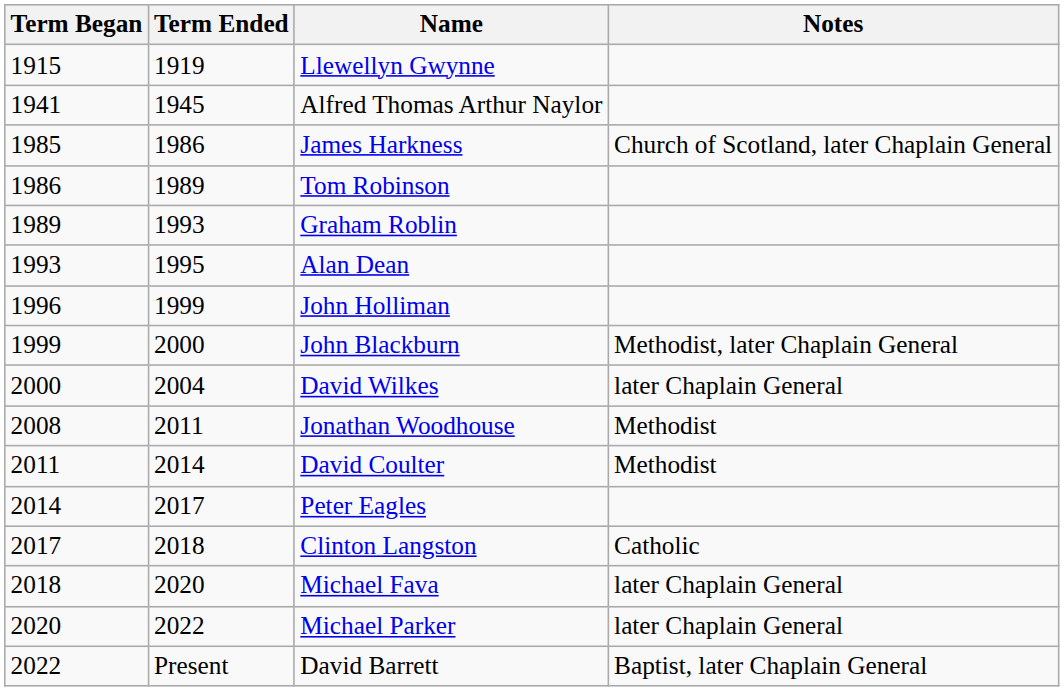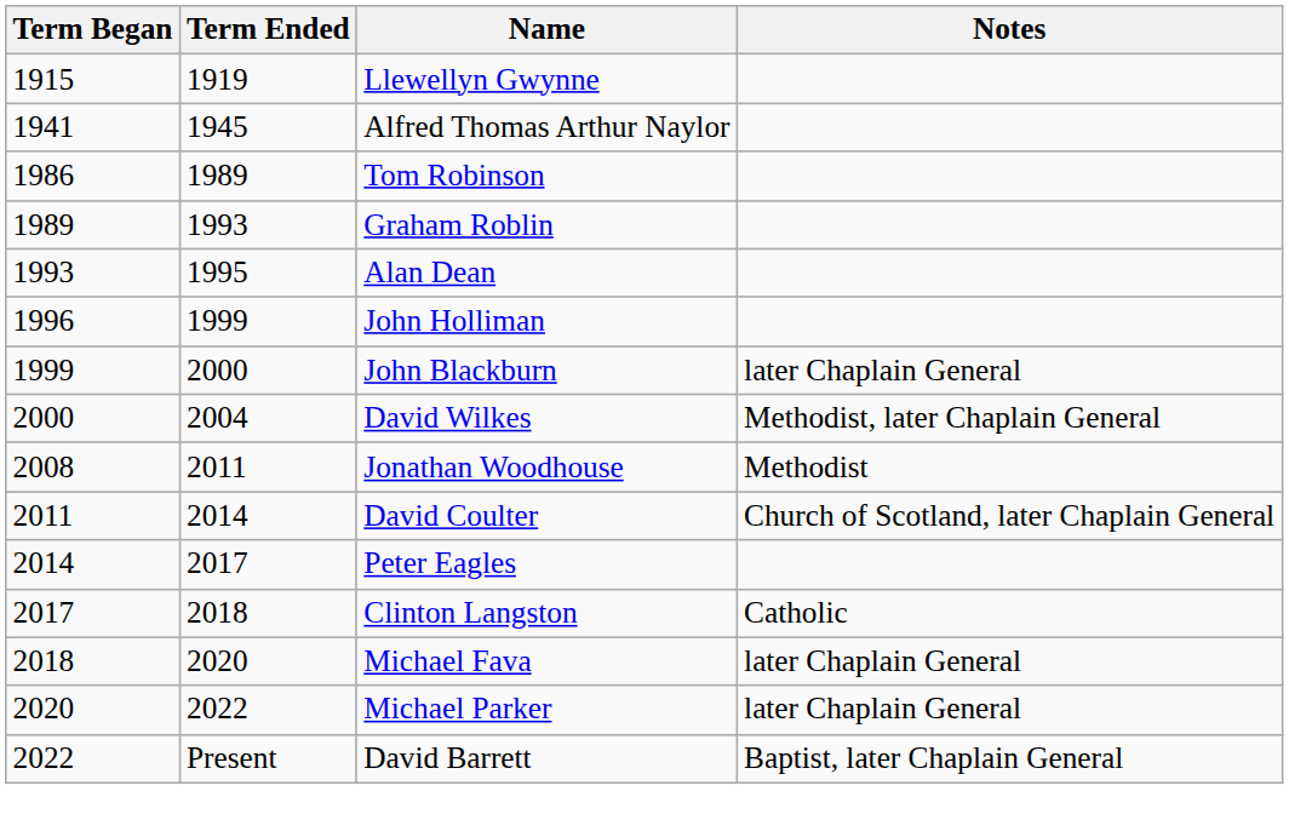 <table class="wikitable">
 <tr>
 <th>Term Began</th>
 <th>Term Ended</th>
 <th>Name</th>
 <th>Notes</th>
 </tr>
 <tr>
 <td>1915</td>
 <td>1919</td>
 <td><a href='#'>Llewellyn Gwynne</a></td>
 <td></td>
 </tr>
 <tr>
 <td>1941</td>
 <td>1945</td>
 <td>Alfred Thomas Arthur Naylor</td>
 <td></td>
-</tr>
-<tr>
-<td>1985</td>
-<td>1986</td>
-<td><a href='#'>James Harkness</a></td>
-<td>Church of Scotland, later Chaplain General</td>
 </tr>
 <tr>
 <td>1986</td>
 <td>1989</td>
 <td><a href='#'>Tom Robinson</a></td>
 <td></td>
 </tr>
 <tr>
 <td>1989</td>
 <td>1993</td>
 <td><a href='#'>Graham Roblin</a></td>
 <td></td>
 </tr>
 <tr>
 <td>1993</td>
 <td>1995</td>
 <td><a href='#'>Alan Dean</a></td>
 <td></td>
 </tr>
 <tr>
 <td>1996</td>
 <td>1999</td>
 <td><a href='#'>John Holliman</a></td>
 <td></td>
 </tr>
 <tr>
 <td>1999</td>
 <td>2000</td>
 <td><a href='#'>John Blackburn</a></td>
-<td>Methodist, later Chaplain General</td>
+<td>later Chaplain General</td>
 </tr>
 <tr>
 <td>2000</td>
 <td>2004</td>
 <td><a href='#'>David Wilkes</a></td>
-<td>later Chaplain General</td>
+<td>Methodist, later Chaplain General</td>
 </tr>
 <tr>
 <td>2008</td>
 <td>2011</td>
 <td><a href='#'>Jonathan Woodhouse</a></td>
 <td>Methodist</td>
 </tr>
 <tr>
 <td>2011</td>
 <td>2014</td>
 <td><a href='#'>David Coulter</a></td>
-<td>Methodist</td>
+<td>Church of Scotland, later Chaplain General</td>
 </tr>
 <tr>
 <td>2014</td>
 <td>2017</td>
 <td><a href='#'>Peter Eagles</a></td>
 <td></td>
 </tr>
 <tr>
 <td>2017</td>
 <td>2018</td>
 <td><a href='#'>Clinton Langston</a></td>
 <td>Catholic</td>
 </tr>
 <tr>
 <td>2018</td>
 <td>2020</td>
 <td><a href='#'>Michael Fava</a></td>
 <td>later Chaplain General</td>
 </tr>
 <tr>
 <td>2020</td>
 <td>2022</td>
 <td><a href='#'>Michael Parker</a></td>
 <td>later Chaplain General</td>
 </tr>
 <tr>
 <td>2022</td>
 <td>Present</td>
 <td>David Barrett</td>
 <td>Baptist, later Chaplain General</td>
 </tr>
 </table>
